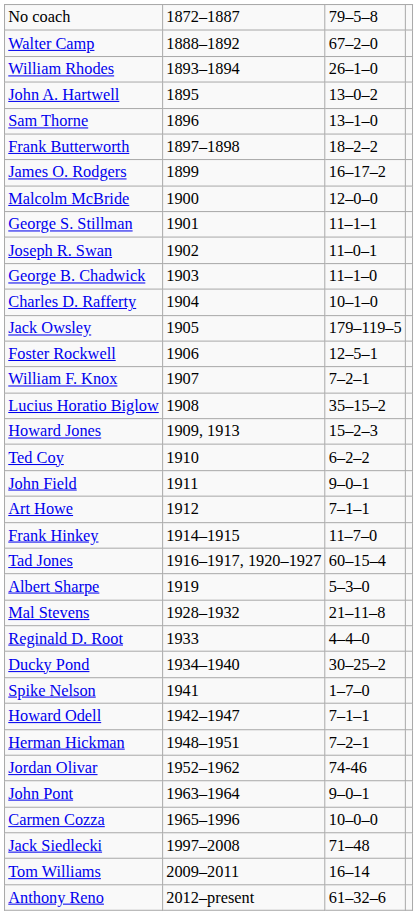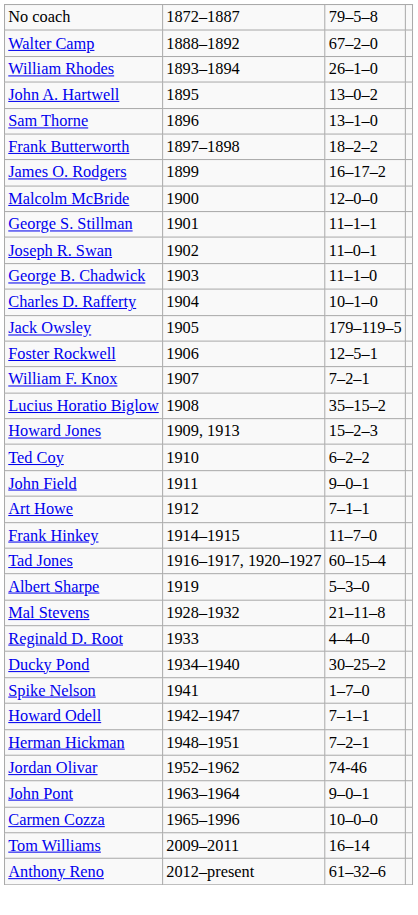 <table class="wikitable">
 <tr>
 </tr>
 <tr>
 <td>No coach</td>
 <td>1872–1887</td>
 <td>79–5–8</td>
 <td></td>
 </tr>
 <tr>
 <td><a href='#'>Walter Camp</a></td>
 <td>1888–1892</td>
 <td>67–2–0</td>
 <td></td>
 </tr>
 <tr>
 <td><a href='#'>William Rhodes</a></td>
 <td>1893–1894</td>
 <td>26–1–0</td>
 <td></td>
 </tr>
 <tr>
 <td><a href='#'>John A. Hartwell</a></td>
 <td>1895</td>
 <td>13–0–2</td>
 <td></td>
 </tr>
 <tr>
 <td><a href='#'>Sam Thorne</a></td>
 <td>1896</td>
 <td>13–1–0</td>
 <td></td>
 </tr>
 <tr>
 <td><a href='#'>Frank Butterworth</a></td>
 <td>1897–1898</td>
 <td>18–2–2</td>
 <td></td>
 </tr>
 <tr>
 <td><a href='#'>James O. Rodgers</a></td>
 <td>1899</td>
 <td>16–17–2</td>
 <td></td>
 </tr>
 <tr>
 <td><a href='#'>Malcolm McBride</a></td>
 <td>1900</td>
 <td>12–0–0</td>
 <td></td>
 </tr>
 <tr>
 <td><a href='#'>George S. Stillman</a></td>
 <td>1901</td>
 <td>11–1–1</td>
 <td></td>
 </tr>
 <tr>
 <td><a href='#'>Joseph R. Swan</a></td>
 <td>1902</td>
 <td>11–0–1</td>
 <td></td>
 </tr>
 <tr>
 <td><a href='#'>George B. Chadwick</a></td>
 <td>1903</td>
 <td>11–1–0</td>
 <td></td>
 </tr>
 <tr>
 <td><a href='#'>Charles D. Rafferty</a></td>
 <td>1904</td>
 <td>10–1–0</td>
 <td></td>
 </tr>
 <tr>
 <td><a href='#'>Jack Owsley</a></td>
 <td>1905</td>
 <td>179–119–5</td>
 <td></td>
 </tr>
 <tr>
 <td><a href='#'>Foster Rockwell</a></td>
 <td>1906</td>
 <td>12–5–1</td>
 <td></td>
 </tr>
 <tr>
 <td><a href='#'>William F. Knox</a></td>
 <td>1907</td>
 <td>7–2–1</td>
 <td></td>
 </tr>
 <tr>
 <td><a href='#'>Lucius Horatio Biglow</a></td>
 <td>1908</td>
 <td>35–15–2</td>
 <td></td>
 </tr>
 <tr>
 <td><a href='#'>Howard Jones</a></td>
 <td>1909, 1913</td>
 <td>15–2–3</td>
 <td></td>
 </tr>
 <tr>
 <td><a href='#'>Ted Coy</a></td>
 <td>1910</td>
 <td>6–2–2</td>
 <td></td>
 </tr>
 <tr>
 <td><a href='#'>John Field</a></td>
 <td>1911</td>
 <td>9–0–1</td>
 <td></td>
 </tr>
 <tr>
 <td><a href='#'>Art Howe</a></td>
 <td>1912</td>
 <td>7–1–1</td>
 <td></td>
 </tr>
 <tr>
 <td><a href='#'>Frank Hinkey</a></td>
 <td>1914–1915</td>
 <td>11–7–0</td>
 <td></td>
 </tr>
 <tr>
 <td><a href='#'>Tad Jones</a></td>
 <td>1916–1917, 1920–1927</td>
 <td>60–15–4</td>
 <td></td>
 </tr>
 <tr>
 <td><a href='#'>Albert Sharpe</a></td>
 <td>1919</td>
 <td>5–3–0</td>
 <td></td>
 </tr>
 <tr>
 <td><a href='#'>Mal Stevens</a></td>
 <td>1928–1932</td>
 <td>21–11–8</td>
 <td></td>
 </tr>
 <tr>
 <td><a href='#'>Reginald D. Root</a></td>
 <td>1933</td>
 <td>4–4–0</td>
 <td></td>
 </tr>
 <tr>
 <td><a href='#'>Ducky Pond</a></td>
 <td>1934–1940</td>
 <td>30–25–2</td>
 <td></td>
 </tr>
 <tr>
 <td><a href='#'>Spike Nelson</a></td>
 <td>1941</td>
 <td>1–7–0</td>
 <td></td>
 </tr>
 <tr>
 <td><a href='#'>Howard Odell</a></td>
 <td>1942–1947</td>
 <td>7–1–1</td>
 <td></td>
 </tr>
 <tr>
 <td><a href='#'>Herman Hickman</a></td>
 <td>1948–1951</td>
 <td>7–2–1</td>
 <td></td>
 </tr>
 <tr>
 <td><a href='#'>Jordan Olivar</a></td>
 <td>1952–1962</td>
 <td>74-46</td>
 <td></td>
 </tr>
 <tr>
 <td><a href='#'>John Pont</a></td>
 <td>1963–1964</td>
 <td>9–0–1</td>
 <td></td>
 </tr>
 <tr>
 <td><a href='#'>Carmen Cozza</a></td>
 <td>1965–1996</td>
 <td>10–0–0</td>
 <td></td>
 </tr>
 <tr>
-<td><a href='#'>Jack Siedlecki</a></td>
-<td>1997–2008</td>
-<td>71–48</td>
-<td></td>
-</tr>
-<tr>
 <td><a href='#'>Tom Williams</a></td>
 <td>2009–2011</td>
 <td>16–14</td>
 <td></td>
 </tr>
 <tr>
 <td><a href='#'>Anthony Reno</a></td>
 <td>2012–present</td>
 <td>61–32–6</td>
 <td> </td>
 </tr>
 </table>
